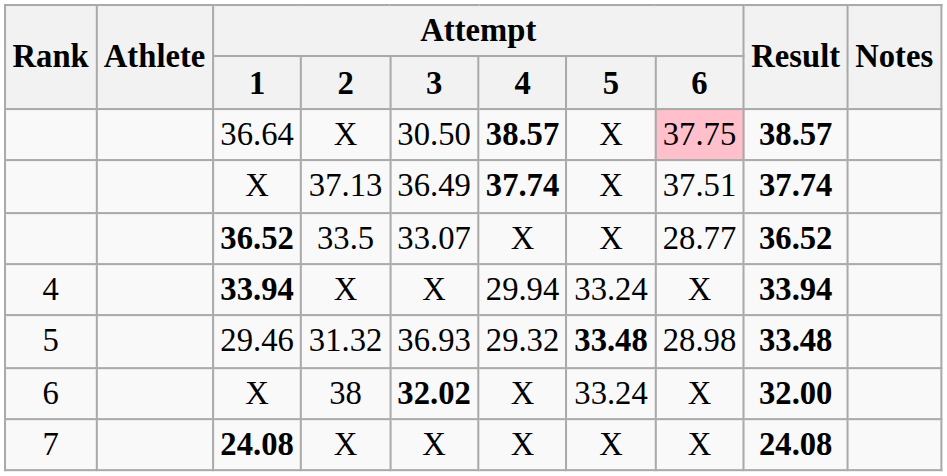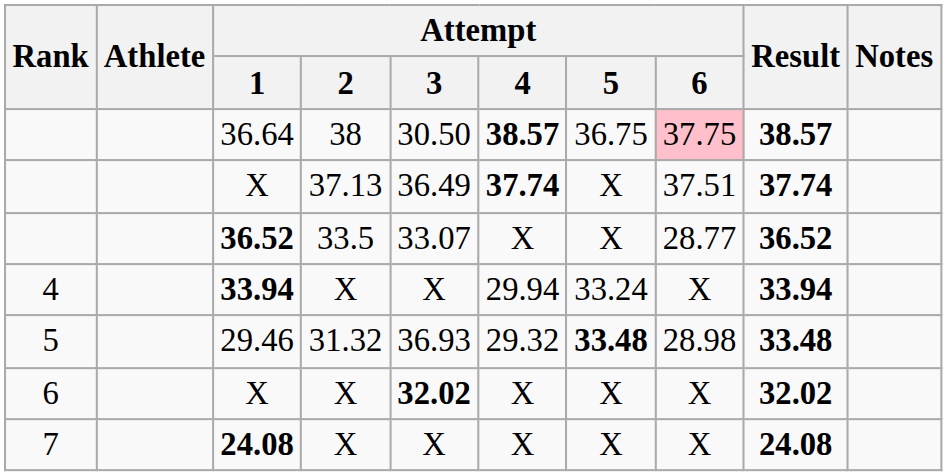 <table class='wikitable'>
 <tr>
 <th rowspan=2>Rank</th>
 <th rowspan=2>Athlete</th>
 <th colspan=6>Attempt</th>
 <th rowspan=2>Result</th>
 <th rowspan=2>Notes</th>
 </tr>
 <tr>
 <th>1</th>
 <th>2</th>
 <th>3</th>
 <th>4</th>
 <th>5</th>
 <th>6</th>
 </tr>
 <tr align=center>
 <td></td>
 <td align=left></td>
 <td>36.64</td>
-<td>X</td>
+<td>38</td>
 <td>30.50</td>
 <td><strong>38.57</strong></td>
-<td>X</td>
+<td>36.75</td>
 <td style="background: pink;">37.75</td>
 <td><strong>38.57</strong></td>
 <td></td>
 </tr>
 <tr align=center>
 <td></td>
 <td align=left></td>
 <td>X</td>
 <td>37.13</td>
 <td>36.49</td>
 <td><strong>37.74</strong></td>
 <td>X</td>
 <td>37.51</td>
 <td><strong>37.74</strong></td>
 <td></td>
 </tr>
 <tr align=center>
 <td></td>
 <td align=left></td>
 <td><strong>36.52</strong></td>
 <td>33.5</td>
 <td>33.07</td>
 <td>X</td>
 <td>X</td>
 <td>28.77</td>
 <td><strong>36.52</strong></td>
 <td></td>
 </tr>
 <tr align=center>
 <td>4</td>
 <td align=left></td>
 <td><strong>33.94</strong></td>
 <td>X</td>
 <td>X</td>
 <td>29.94</td>
 <td>33.24</td>
 <td>X</td>
 <td><strong>33.94</strong></td>
 <td></td>
 </tr>
 <tr align=center>
 <td>5</td>
 <td align=left></td>
 <td>29.46</td>
 <td>31.32</td>
 <td>36.93</td>
 <td>29.32</td>
 <td><strong>33.48</strong></td>
 <td>28.98</td>
 <td><strong>33.48</strong></td>
 <td></td>
 </tr>
 <tr align=center>
 <td>6</td>
 <td align=left></td>
 <td>X</td>
-<td>38</td>
+<td>X</td>
 <td><strong>32.02</strong></td>
 <td>X</td>
-<td>33.24</td>
 <td>X</td>
-<td><strong>32.00</strong></td>
+<td>X</td>
+<td><strong>32.02</strong></td>
 <td></td>
 </tr>
 <tr align=center>
 <td>7</td>
 <td align=left></td>
 <td><strong>24.08</strong></td>
 <td>X</td>
 <td>X</td>
 <td>X</td>
 <td>X</td>
 <td>X</td>
 <td><strong>24.08</strong></td>
 <td></td>
 </tr>
 </table>
